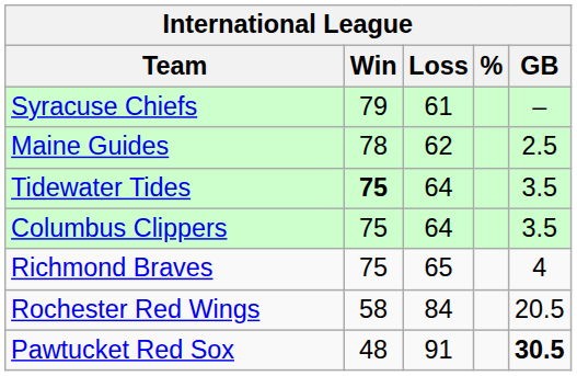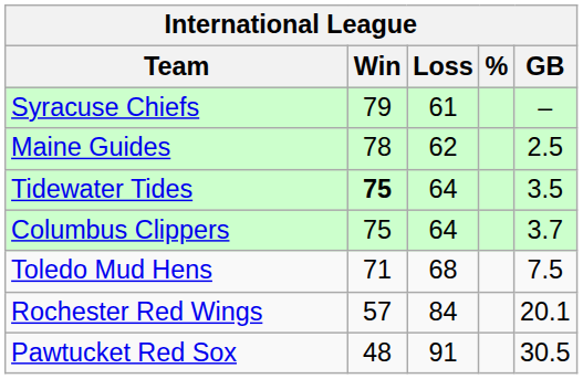 <table class="wikitable">
 <tr>
 <th colspan="5">International League</th>
 </tr>
 <tr>
 <th width="60%">Team</th>
 <th>Win</th>
 <th>Loss</th>
 <th>%</th>
 <th>GB</th>
 </tr>
 <tr align=center bgcolor=ccffcc>
 <td align=left><a href='#'>Syracuse Chiefs</a></td>
 <td>79</td>
 <td>61</td>
 <td></td>
 <td>–</td>
 </tr>
 <tr align=center bgcolor=ccffcc>
 <td align=left><a href='#'>Maine Guides</a></td>
 <td>78</td>
 <td>62</td>
 <td></td>
 <td>2.5</td>
 </tr>
 <tr align=center bgcolor=ccffcc>
 <td align=left><a href='#'>Tidewater Tides</a></td>
 <td><strong>75</strong></td>
 <td>64</td>
 <td></td>
 <td>3.5</td>
 </tr>
 <tr align=center bgcolor=ccffcc>
 <td align=left><a href='#'>Columbus Clippers</a></td>
 <td>75</td>
 <td>64</td>
 <td></td>
-<td>3.5</td>
+<td>3.7</td>
 </tr>
 <tr align=center>
-<td align=left><a href='#'>Richmond Braves</a></td>
-<td>75</td>
-<td>65</td>
+<td align=left><a href='#'>Toledo Mud Hens</a></td>
+<td>71</td>
+<td>68</td>
 <td></td>
-<td>4</td>
+<td>7.5</td>
 </tr>
 <tr align=center>
 <td align=left><a href='#'>Rochester Red Wings</a></td>
-<td>58</td>
+<td>57</td>
 <td>84</td>
 <td></td>
-<td>20.5</td>
+<td>20.1</td>
 </tr>
 <tr align=center>
 <td align=left><a href='#'>Pawtucket Red Sox</a></td>
 <td>48</td>
 <td>91</td>
 <td></td>
-<td><strong>30.5</strong></td>
+<td>30.5</td>
 </tr>
 </table>
